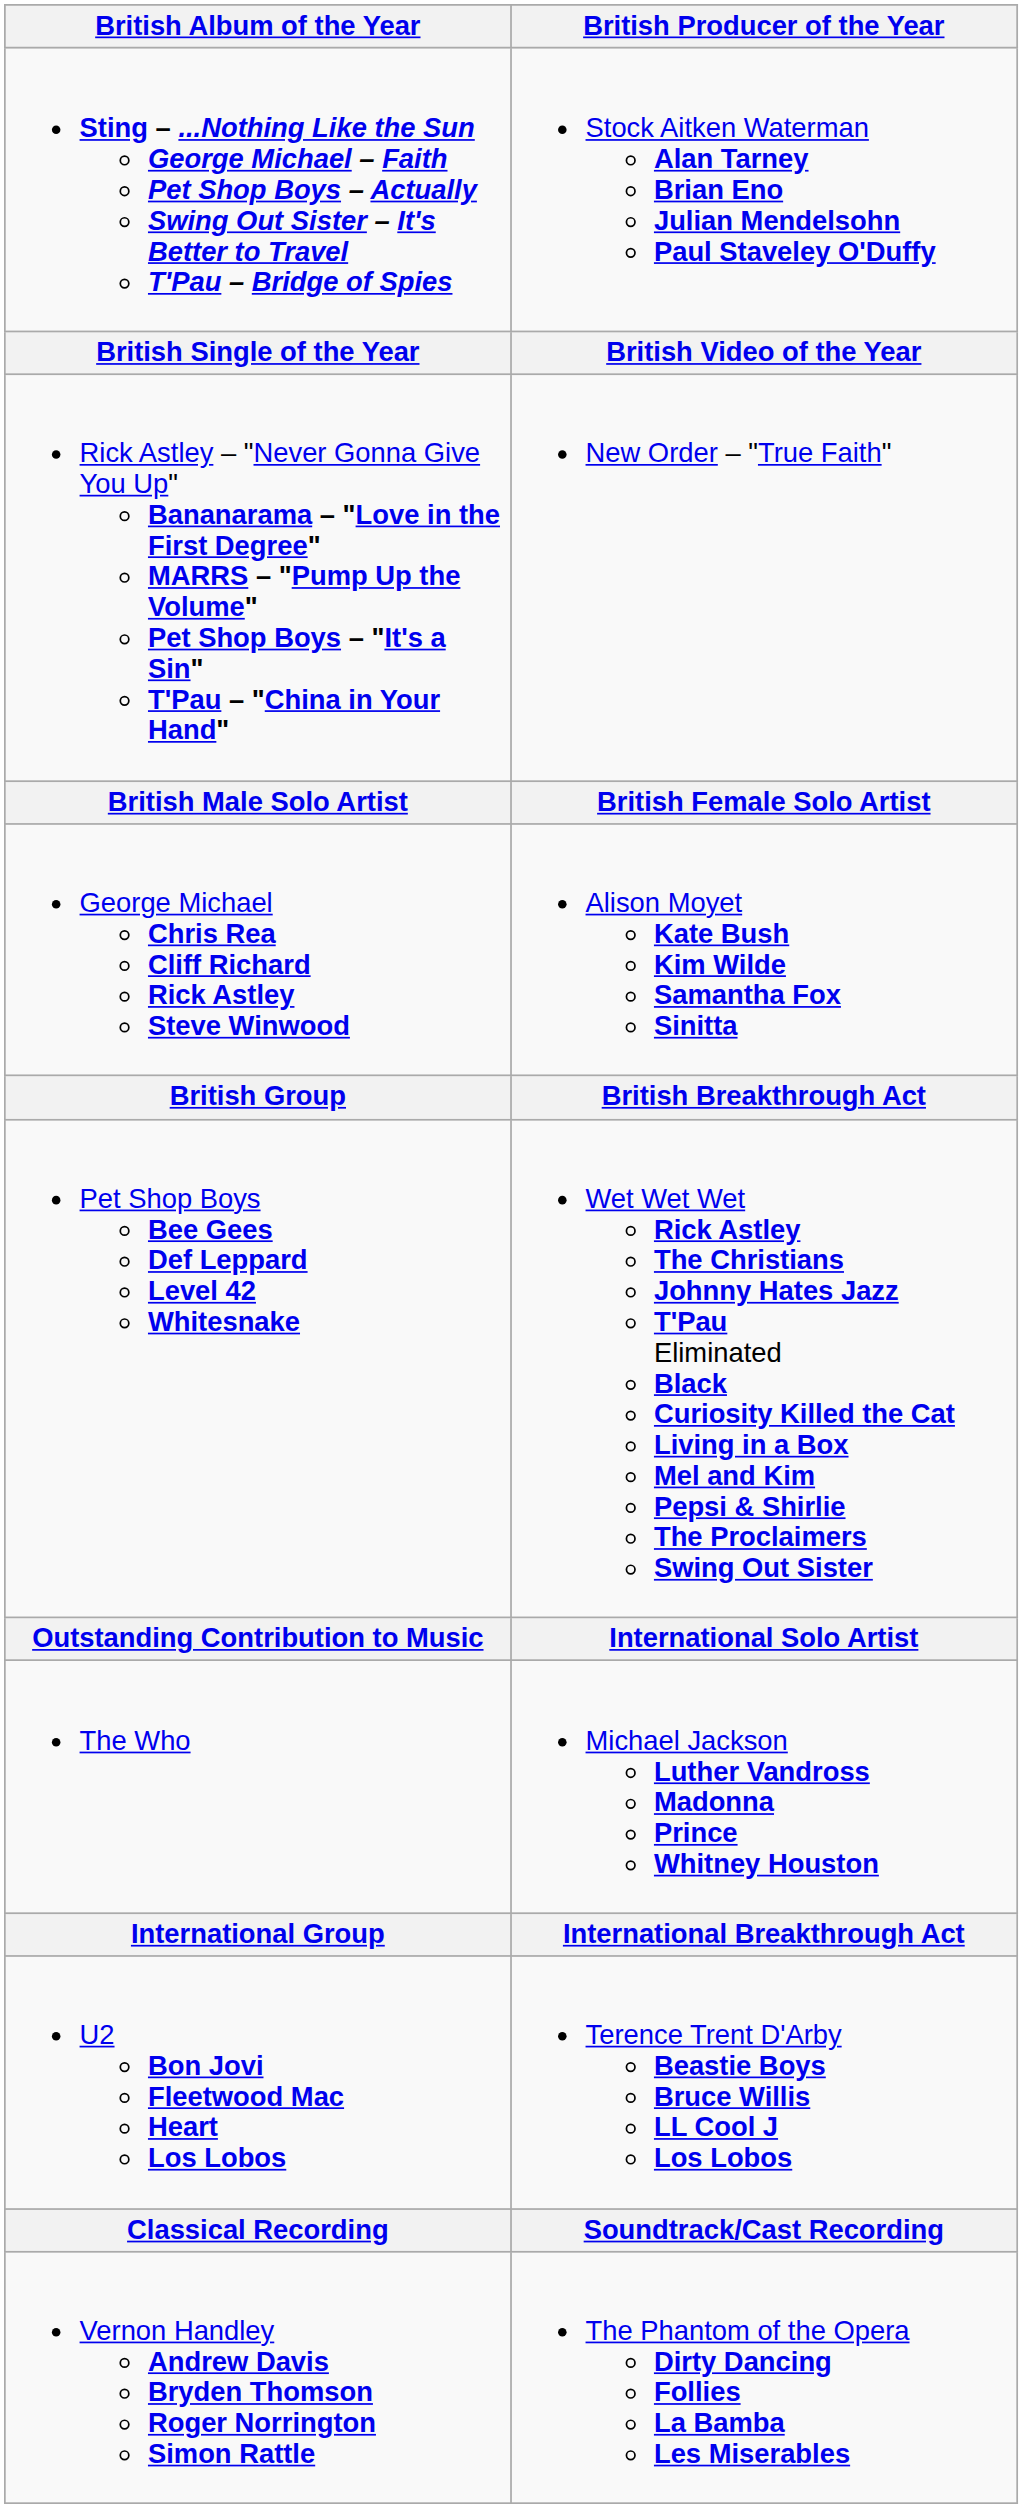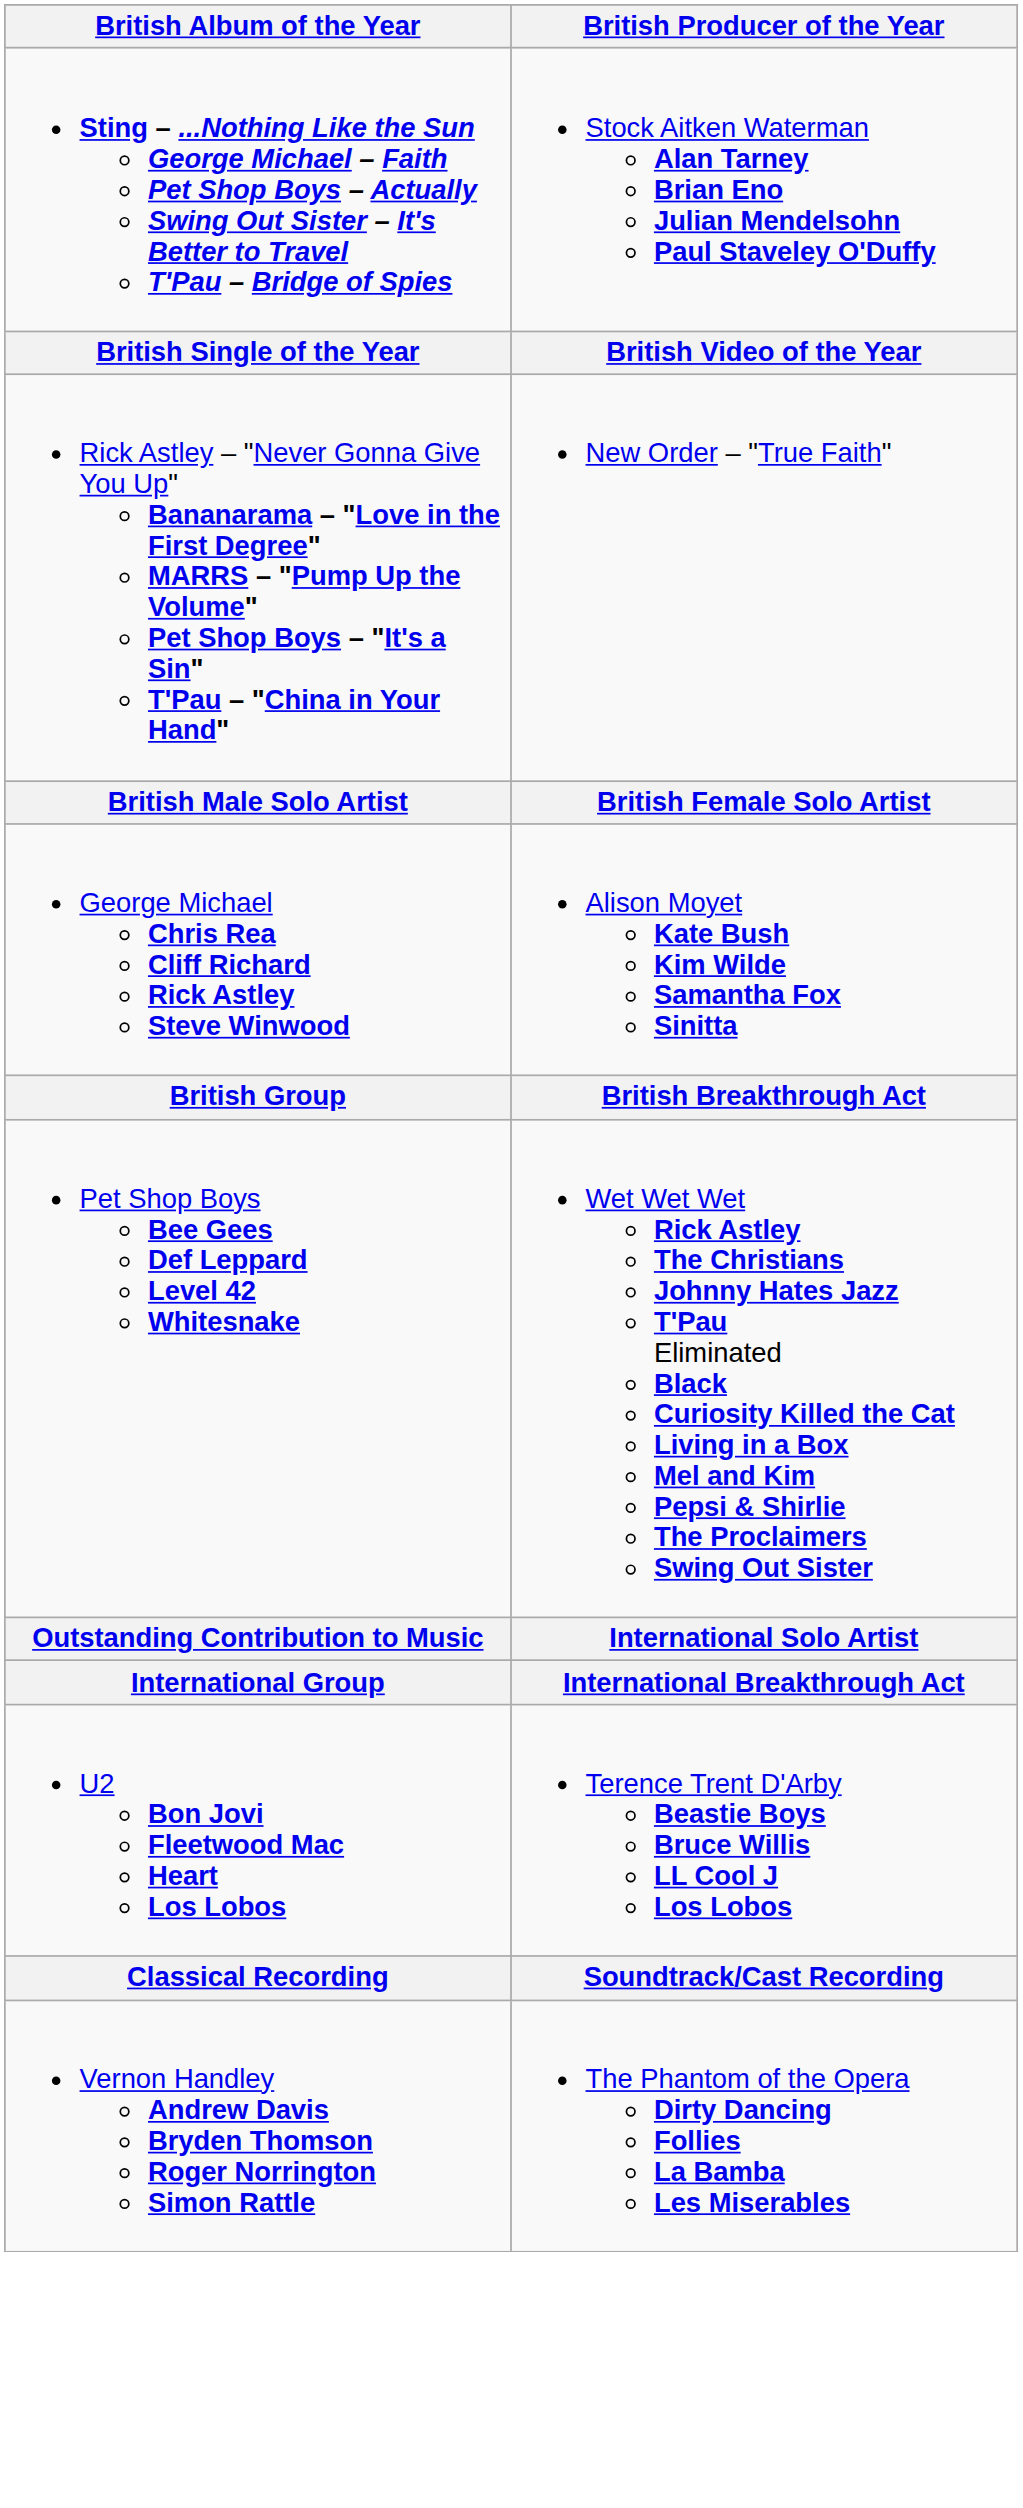 <table class="wikitable" style="width:95%">
 <tr bgcolor="#bebebe">
 <th width="50%"><a href='#'>British Album of the Year</a></th>
 <th width="50%"><a href='#'>British Producer of the Year</a></th>
 </tr>
 <tr>
 <td valign="top"><br><ul><li><strong><a href='#'>Sting</a> – <em><a href='#'>...Nothing Like the Sun</a><strong><em><ul><li><a href='#'>George Michael</a> – </em><a href='#'>Faith</a><em></li><li><a href='#'>Pet Shop Boys</a> – </em><a href='#'>Actually</a><em></li><li><a href='#'>Swing Out Sister</a> – </em><a href='#'>It's Better to Travel</a><em></li><li><a href='#'>T'Pau</a> – </em><a href='#'>Bridge of Spies</a><em></li></ul></li></ul></td>
 <td valign="top"><br><ul><li></strong><a href='#'>Stock Aitken Waterman</a><strong><ul><li><a href='#'>Alan Tarney</a></li><li><a href='#'>Brian Eno</a></li><li><a href='#'>Julian Mendelsohn</a></li><li><a href='#'>Paul Staveley O'Duffy</a></li></ul></li></ul></td>
 </tr>
 <tr>
 <th width="50%"><a href='#'>British Single of the Year</a></th>
 <th width="50%"><a href='#'>British Video of the Year</a></th>
 </tr>
 <tr>
 <td valign="top"><br><ul><li></strong><a href='#'>Rick Astley</a> – "<a href='#'>Never Gonna Give You Up</a>"<strong><ul><li><a href='#'>Bananarama</a> – "<a href='#'>Love in the First Degree</a>"</li><li><a href='#'>MARRS</a> – "<a href='#'>Pump Up the Volume</a>"</li><li><a href='#'>Pet Shop Boys</a> – "<a href='#'>It's a Sin</a>"</li><li><a href='#'>T'Pau</a> – "<a href='#'>China in Your Hand</a>"</li></ul></li></ul></td>
 <td valign="top"><br><ul><li></strong><a href='#'>New Order</a> – "<a href='#'>True Faith</a>"<strong></li></ul></td>
 </tr>
 <tr>
 <th width="50%"><a href='#'>British Male Solo Artist</a></th>
 <th width="50%"><a href='#'>British Female Solo Artist</a></th>
 </tr>
 <tr>
 <td valign="top"><br><ul><li></strong><a href='#'>George Michael</a><strong><ul><li><a href='#'>Chris Rea</a></li><li><a href='#'>Cliff Richard</a></li><li><a href='#'>Rick Astley</a></li><li><a href='#'>Steve Winwood</a></li></ul></li></ul></td>
 <td valign="top"><br><ul><li></strong><a href='#'>Alison Moyet</a><strong><ul><li><a href='#'>Kate Bush</a></li><li><a href='#'>Kim Wilde</a></li><li><a href='#'>Samantha Fox</a></li><li><a href='#'>Sinitta</a></li></ul></li></ul></td>
 </tr>
 <tr>
 <th width="50%"><a href='#'>British Group</a></th>
 <th width="50%"><a href='#'>British Breakthrough Act</a></th>
 </tr>
 <tr>
 <td valign="top"><br><ul><li></strong><a href='#'>Pet Shop Boys</a><strong><ul><li><a href='#'>Bee Gees</a></li><li><a href='#'>Def Leppard</a></li><li><a href='#'>Level 42</a></li><li><a href='#'>Whitesnake</a></li></ul></li></ul></td>
 <td valign="top"><br><ul><li></strong><a href='#'>Wet Wet Wet</a><strong><ul><li><a href='#'>Rick Astley</a></li><li><a href='#'>The Christians</a></li><li><a href='#'>Johnny Hates Jazz</a></li><li><a href='#'>T'Pau</a><br></strong>Eliminated<strong></li><li><a href='#'>Black</a></li><li><a href='#'>Curiosity Killed the Cat</a></li><li><a href='#'>Living in a Box</a></li><li><a href='#'>Mel and Kim</a></li><li><a href='#'>Pepsi & Shirlie</a></li><li><a href='#'>The Proclaimers</a></li><li><a href='#'>Swing Out Sister</a></li></ul></li></ul></td>
 </tr>
 <tr>
 <th width="50%"><a href='#'>Outstanding Contribution to Music</a></th>
 <th width="50%"><a href='#'>International Solo Artist</a></th>
 </tr>
 <tr>
-<td valign="top"><br><ul><li></strong><a href='#'>The Who</a><strong></li></ul></td>
-<td valign="top"><br><ul><li></strong><a href='#'>Michael Jackson</a><strong><ul><li><a href='#'>Luther Vandross</a></li><li><a href='#'>Madonna</a></li><li><a href='#'>Prince</a></li><li><a href='#'>Whitney Houston</a></li></ul></li></ul></td>
-</tr>
-<tr>
 <th width="50%"><a href='#'>International Group</a></th>
 <th width="50%"><a href='#'>International Breakthrough Act</a></th>
 </tr>
 <tr>
 <td valign="top"><br><ul><li></strong><a href='#'>U2</a><strong><ul><li><a href='#'>Bon Jovi</a></li><li><a href='#'>Fleetwood Mac</a></li><li><a href='#'>Heart</a></li><li><a href='#'>Los Lobos</a></li></ul></li></ul></td>
 <td valign="top"><br><ul><li></strong><a href='#'>Terence Trent D'Arby</a><strong><ul><li><a href='#'>Beastie Boys</a></li><li><a href='#'>Bruce Willis</a></li><li><a href='#'>LL Cool J</a></li><li><a href='#'>Los Lobos</a></li></ul></li></ul></td>
 </tr>
 <tr>
 <th width="50%"><a href='#'>Classical Recording</a></th>
 <th width="50%"><a href='#'>Soundtrack/Cast Recording</a></th>
 </tr>
 <tr>
 <td valign="top"><br><ul><li></strong><a href='#'>Vernon Handley</a><strong><ul><li><a href='#'>Andrew Davis</a></li><li><a href='#'>Bryden Thomson</a></li><li><a href='#'>Roger Norrington</a></li><li><a href='#'>Simon Rattle</a></li></ul></li></ul></td>
 <td valign="top"><br><ul><li></em></strong><a href='#'>The Phantom of the Opera</a><strong><em><ul><li></em><a href='#'>Dirty Dancing</a><em></li><li></em><a href='#'>Follies</a><em></li><li></em><a href='#'>La Bamba</a><em></li><li></em><a href='#'>Les Miserables</a><em></li></ul></li></ul></td>
 </tr>
 </table>
